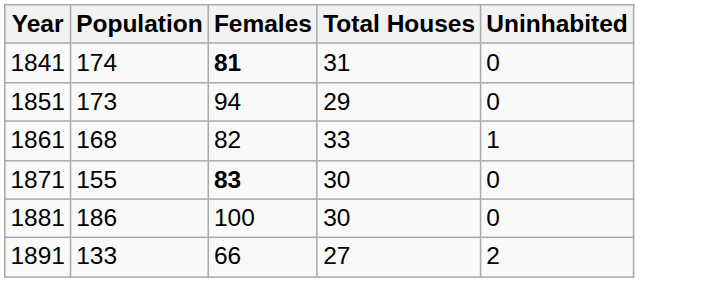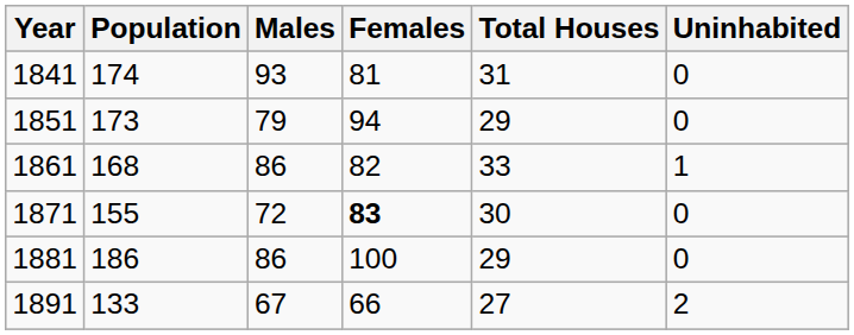 <table class="wikitable">
 <tr>
 <th>Year</th>
 <th>Population</th>
+<th>Males</th>
 <th>Females</th>
 <th>Total Houses</th>
 <th>Uninhabited</th>
 </tr>
 <tr>
 <td>1841</td>
 <td>174</td>
-<td><strong>81</strong></td>
+<td>93</td>
+<td>81</td>
 <td>31</td>
 <td>0</td>
 </tr>
 <tr>
 <td>1851</td>
 <td>173</td>
+<td>79</td>
 <td>94</td>
 <td>29</td>
 <td>0</td>
 </tr>
 <tr>
 <td>1861</td>
 <td>168</td>
+<td>86</td>
 <td>82</td>
 <td>33</td>
 <td>1</td>
 </tr>
 <tr>
 <td>1871</td>
 <td>155</td>
+<td>72</td>
 <td><strong>83</strong></td>
 <td>30</td>
 <td>0</td>
 </tr>
 <tr>
 <td>1881</td>
 <td>186</td>
+<td>86</td>
 <td>100</td>
-<td>30</td>
+<td>29</td>
 <td>0</td>
 </tr>
 <tr>
 <td>1891</td>
 <td>133</td>
+<td>67</td>
 <td>66</td>
 <td>27</td>
 <td>2</td>
 </tr>
 </table>
